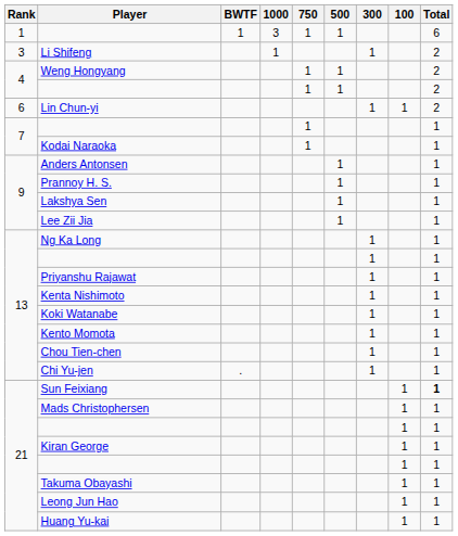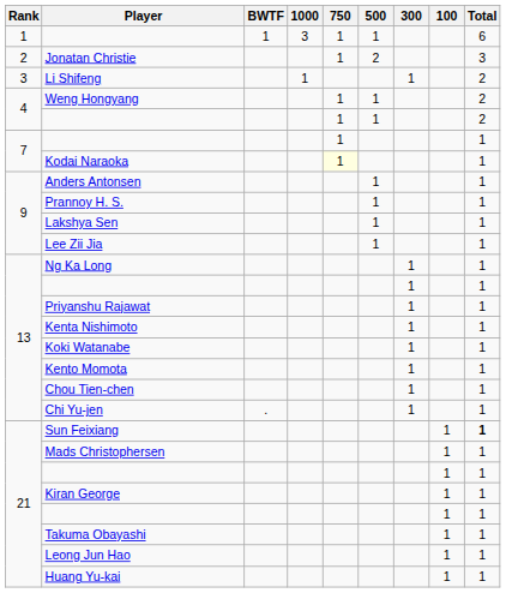 <table class="wikitable" style="font-size:80%; text-align:center">
 <tr>
 <th width="30">Rank</th>
 <th width="200">Player</th>
 <th width="30">BWTF</th>
 <th width="30">1000</th>
 <th width="30">750</th>
 <th width="30">500</th>
 <th width="30">300</th>
 <th width="30">100</th>
 <th width="30">Total</th>
 </tr>
 <tr>
 <td>1</td>
 <td align="left"> </td>
 <td>1</td>
 <td>3</td>
 <td>1</td>
 <td>1</td>
 <td></td>
 <td></td>
 <td>6</td>
+</tr>
+<tr>
+<td>2</td>
+<td align="left"> <a href='#'>Jonatan Christie</a></td>
+<td></td>
+<td></td>
+<td>1</td>
+<td>2</td>
+<td></td>
+<td></td>
+<td>3</td>
 </tr>
 <tr>
 <td>3</td>
 <td align="left"> <a href='#'>Li Shifeng</a></td>
 <td></td>
 <td>1</td>
 <td></td>
 <td></td>
 <td>1</td>
 <td></td>
 <td>2</td>
 </tr>
 <tr>
 <td rowspan="2">4</td>
 <td align="left"> <a href='#'>Weng Hongyang</a></td>
 <td></td>
 <td></td>
 <td>1</td>
 <td>1</td>
 <td></td>
 <td></td>
 <td>2</td>
 </tr>
 <tr>
 <td align="left"> </td>
 <td></td>
 <td></td>
 <td>1</td>
 <td>1</td>
 <td></td>
 <td></td>
 <td>2</td>
 </tr>
 <tr>
-<td>6</td>
-<td align="left"> <a href='#'>Lin Chun-yi</a></td>
-<td></td>
-<td></td>
-<td></td>
-<td></td>
-<td>1</td>
-<td>1</td>
-<td>2</td>
-</tr>
-<tr>
 <td rowspan="2">7</td>
 <td align="left"> </td>
 <td></td>
 <td></td>
 <td>1</td>
 <td></td>
 <td></td>
 <td></td>
 <td>1</td>
 </tr>
 <tr>
 <td align="left"> <a href='#'>Kodai Naraoka</a></td>
 <td></td>
 <td></td>
-<td>1</td>
+<td style="background: lightyellow;">1</td>
 <td></td>
 <td></td>
 <td></td>
 <td>1</td>
 </tr>
 <tr>
 <td rowspan="4">9</td>
 <td align="left"> <a href='#'>Anders Antonsen</a></td>
 <td></td>
 <td></td>
 <td></td>
 <td>1</td>
 <td></td>
 <td></td>
 <td>1</td>
 </tr>
 <tr>
 <td align="left"> <a href='#'>Prannoy H. S.</a></td>
 <td></td>
 <td></td>
 <td></td>
 <td>1</td>
 <td></td>
 <td></td>
 <td>1</td>
 </tr>
 <tr>
 <td align="left"> <a href='#'>Lakshya Sen</a></td>
 <td></td>
 <td></td>
 <td></td>
 <td>1</td>
 <td></td>
 <td></td>
 <td>1</td>
 </tr>
 <tr>
 <td align="left"> <a href='#'>Lee Zii Jia</a></td>
 <td></td>
 <td></td>
 <td></td>
 <td>1</td>
 <td></td>
 <td></td>
 <td>1</td>
 </tr>
 <tr>
 <td rowspan="8">13</td>
 <td align="left"> <a href='#'>Ng Ka Long</a></td>
 <td></td>
 <td></td>
 <td></td>
 <td></td>
 <td>1</td>
 <td></td>
 <td>1</td>
 </tr>
 <tr>
 <td align="left"> </td>
 <td></td>
 <td></td>
 <td></td>
 <td></td>
 <td>1</td>
 <td></td>
 <td>1</td>
 </tr>
 <tr>
 <td align="left"> <a href='#'>Priyanshu Rajawat</a></td>
 <td></td>
 <td></td>
 <td></td>
 <td></td>
 <td>1</td>
 <td></td>
 <td>1</td>
 </tr>
 <tr>
 <td align="left"> <a href='#'>Kenta Nishimoto</a></td>
 <td></td>
 <td></td>
 <td></td>
 <td></td>
 <td>1</td>
 <td></td>
 <td>1</td>
 </tr>
 <tr>
 <td align="left"> <a href='#'>Koki Watanabe</a></td>
 <td></td>
 <td></td>
 <td></td>
 <td></td>
 <td>1</td>
 <td></td>
 <td>1</td>
 </tr>
 <tr>
 <td align="left"> <a href='#'>Kento Momota</a></td>
 <td></td>
 <td></td>
 <td></td>
 <td></td>
 <td>1</td>
 <td></td>
 <td>1</td>
 </tr>
 <tr>
 <td align="left"> <a href='#'>Chou Tien-chen</a></td>
 <td></td>
 <td></td>
 <td></td>
 <td></td>
 <td>1</td>
 <td></td>
 <td>1</td>
 </tr>
 <tr>
 <td align="left"> <a href='#'>Chi Yu-jen</a></td>
 <td>.</td>
 <td></td>
 <td></td>
 <td></td>
 <td>1</td>
 <td></td>
 <td>1</td>
 </tr>
 <tr>
 <td rowspan="8">21</td>
 <td align="left"> <a href='#'>Sun Feixiang</a></td>
 <td></td>
 <td></td>
 <td></td>
 <td></td>
 <td></td>
 <td>1</td>
 <td><strong>1</strong></td>
 </tr>
 <tr>
 <td align="left"> <a href='#'>Mads Christophersen</a></td>
 <td></td>
 <td></td>
 <td></td>
 <td></td>
 <td></td>
 <td>1</td>
 <td>1</td>
 </tr>
 <tr>
 <td align="left"> </td>
 <td></td>
 <td></td>
 <td></td>
 <td></td>
 <td></td>
 <td>1</td>
 <td>1</td>
 </tr>
 <tr>
 <td align="left"> <a href='#'>Kiran George</a></td>
 <td></td>
 <td></td>
 <td></td>
 <td></td>
 <td></td>
 <td>1</td>
 <td>1</td>
 </tr>
 <tr>
 <td align="left"> </td>
 <td></td>
 <td></td>
 <td></td>
 <td></td>
 <td></td>
 <td>1</td>
 <td>1</td>
 </tr>
 <tr>
 <td align="left"> <a href='#'>Takuma Obayashi</a></td>
 <td></td>
 <td></td>
 <td></td>
 <td></td>
 <td></td>
 <td>1</td>
 <td>1</td>
 </tr>
 <tr>
 <td align="left"> <a href='#'>Leong Jun Hao</a></td>
 <td></td>
 <td></td>
 <td></td>
 <td></td>
 <td></td>
 <td>1</td>
 <td>1</td>
 </tr>
 <tr>
 <td align="left"> <a href='#'>Huang Yu-kai</a></td>
 <td></td>
 <td></td>
 <td></td>
 <td></td>
 <td></td>
 <td>1</td>
 <td>1</td>
 </tr>
 </table>
